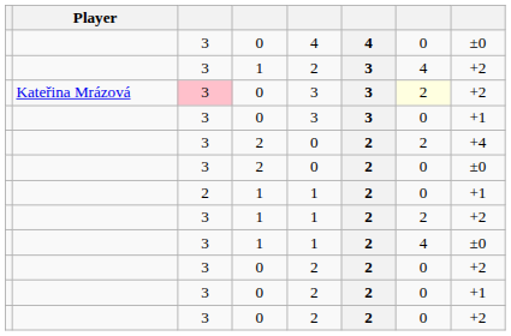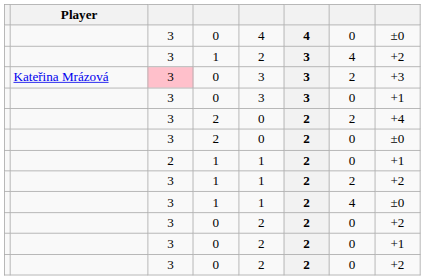 <table class="wikitable sortable" style="text-align: center">
 <tr>
 <th></th>
 <th style="width: 10em;">Player</th>
 <th style="width: 3em;"></th>
 <th style="width: 3em;"></th>
 <th style="width: 3em;"></th>
 <th style="width: 3em;"></th>
 <th style="width: 3em;"></th>
 <th style="width: 3em;"></th>
 </tr>
 <tr>
 <td></td>
 <td align="left"></td>
 <td>3</td>
 <td>0</td>
 <td>4</td>
 <th>4</th>
 <td>0</td>
 <td>±0</td>
 </tr>
 <tr>
 <td></td>
 <td align="left"></td>
 <td>3</td>
 <td>1</td>
 <td>2</td>
 <th>3</th>
 <td>4</td>
 <td>+2</td>
 </tr>
 <tr>
 <td></td>
 <td align="left"><a href='#'>Kateřina Mrázová</a></td>
 <td style="background: pink;">3</td>
 <td>0</td>
 <td>3</td>
 <th>3</th>
-<td style="background: lightyellow;">2</td>
-<td>+2</td>
+<td>2</td>
+<td>+3</td>
 </tr>
 <tr>
 <td></td>
 <td align="left"></td>
 <td>3</td>
 <td>0</td>
 <td>3</td>
 <th>3</th>
 <td>0</td>
 <td>+1</td>
 </tr>
 <tr>
 <td></td>
 <td align="left"></td>
 <td>3</td>
 <td>2</td>
 <td>0</td>
 <th>2</th>
 <td>2</td>
 <td>+4</td>
 </tr>
 <tr>
 <td></td>
 <td align="left"></td>
 <td>3</td>
 <td>2</td>
 <td>0</td>
 <th>2</th>
 <td>0</td>
 <td>±0</td>
 </tr>
 <tr>
 <td></td>
 <td align="left"></td>
 <td>2</td>
 <td>1</td>
 <td>1</td>
 <th>2</th>
 <td>0</td>
 <td>+1</td>
 </tr>
 <tr>
 <td></td>
 <td align="left"></td>
 <td>3</td>
 <td>1</td>
 <td>1</td>
 <th>2</th>
 <td>2</td>
 <td>+2</td>
 </tr>
 <tr>
 <td></td>
 <td align="left"></td>
 <td>3</td>
 <td>1</td>
 <td>1</td>
 <th>2</th>
 <td>4</td>
 <td>±0</td>
 </tr>
 <tr>
 <td></td>
 <td align="left"></td>
 <td>3</td>
 <td>0</td>
 <td>2</td>
 <th>2</th>
 <td>0</td>
 <td>+2</td>
 </tr>
 <tr>
 <td></td>
 <td align="left"></td>
 <td>3</td>
 <td>0</td>
 <td>2</td>
 <th>2</th>
 <td>0</td>
 <td>+1</td>
 </tr>
 <tr>
 <td></td>
 <td align="left"></td>
 <td>3</td>
 <td>0</td>
 <td>2</td>
 <th>2</th>
 <td>0</td>
 <td>+2</td>
 </tr>
 </table>
